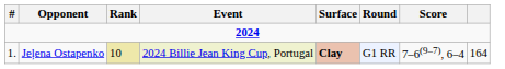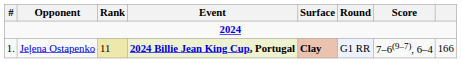 <table class="wikitable sortable">
 <tr>
 <th>#</th>
 <th>Opponent</th>
 <th>Rank</th>
 <th>Event</th>
 <th>Surface</th>
 <th>Round</th>
 <th class="unsortable">Score</th>
 <th></th>
 </tr>
 <tr>
 <td colspan="8" align=center><strong><a href='#'>2024</a></strong></td>
 </tr>
 <tr>
 <td>1.</td>
 <td> <a href='#'>Jeļena Ostapenko</a></td>
-<td bgcolor="#eee8aa">10</td>
-<td bgcolor=eff2cf><a href='#'>2024 Billie Jean King Cup</a>, Portugal</td>
+<td bgcolor="#eee8aa">11</td>
+<td bgcolor=eff2cf><strong><a href='#'>2024 Billie Jean King Cup</a>, Portugal</strong></td>
 <td bgcolor="EBC2AF"><strong>Clay</strong></td>
 <td bgcolor=ecf2ff>G1 RR</td>
 <td>7–6<sup>(9–7)</sup>, 6–4</td>
-<td>164</td>
+<td>166</td>
 </tr>
 </table>
